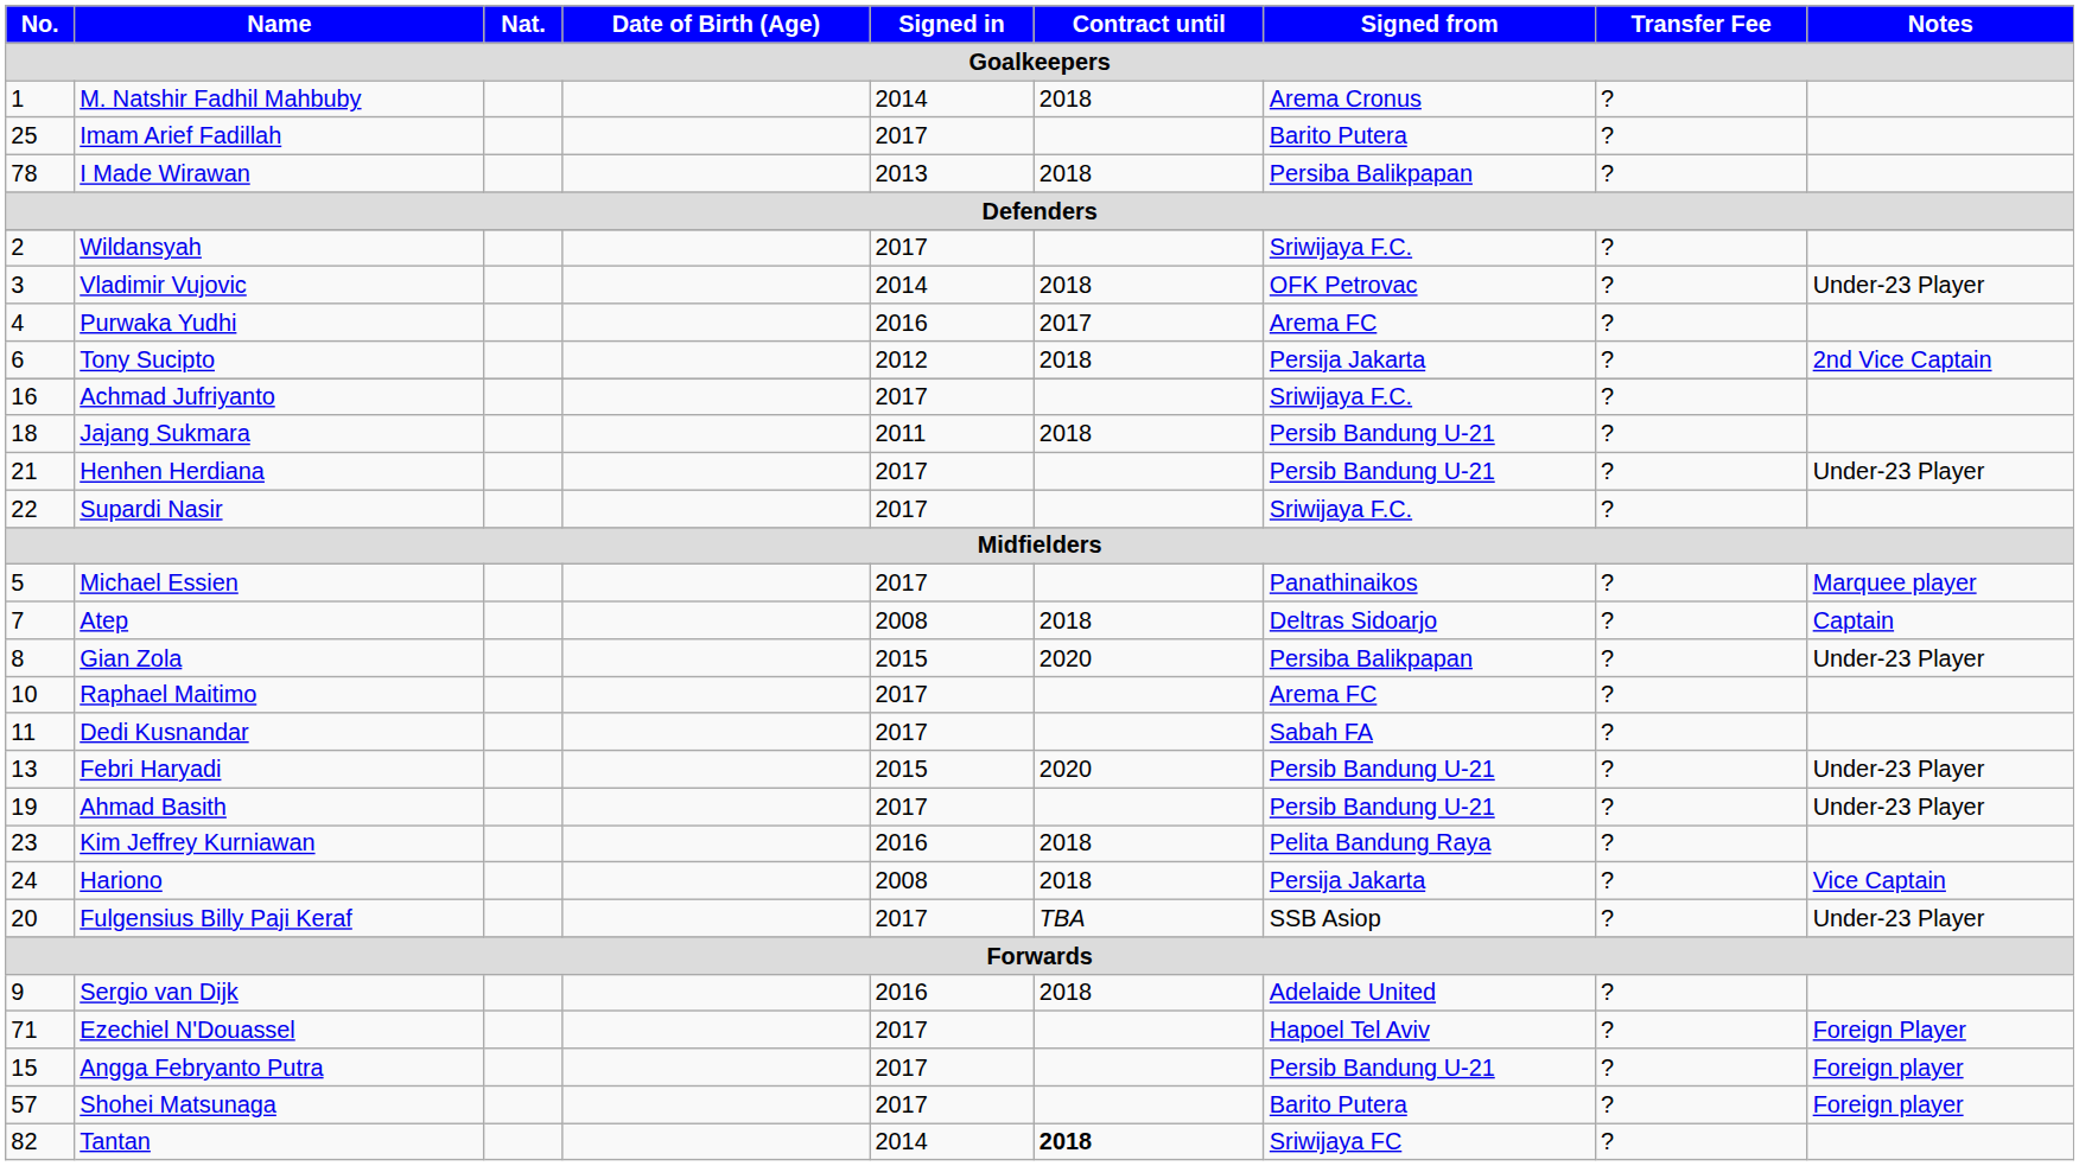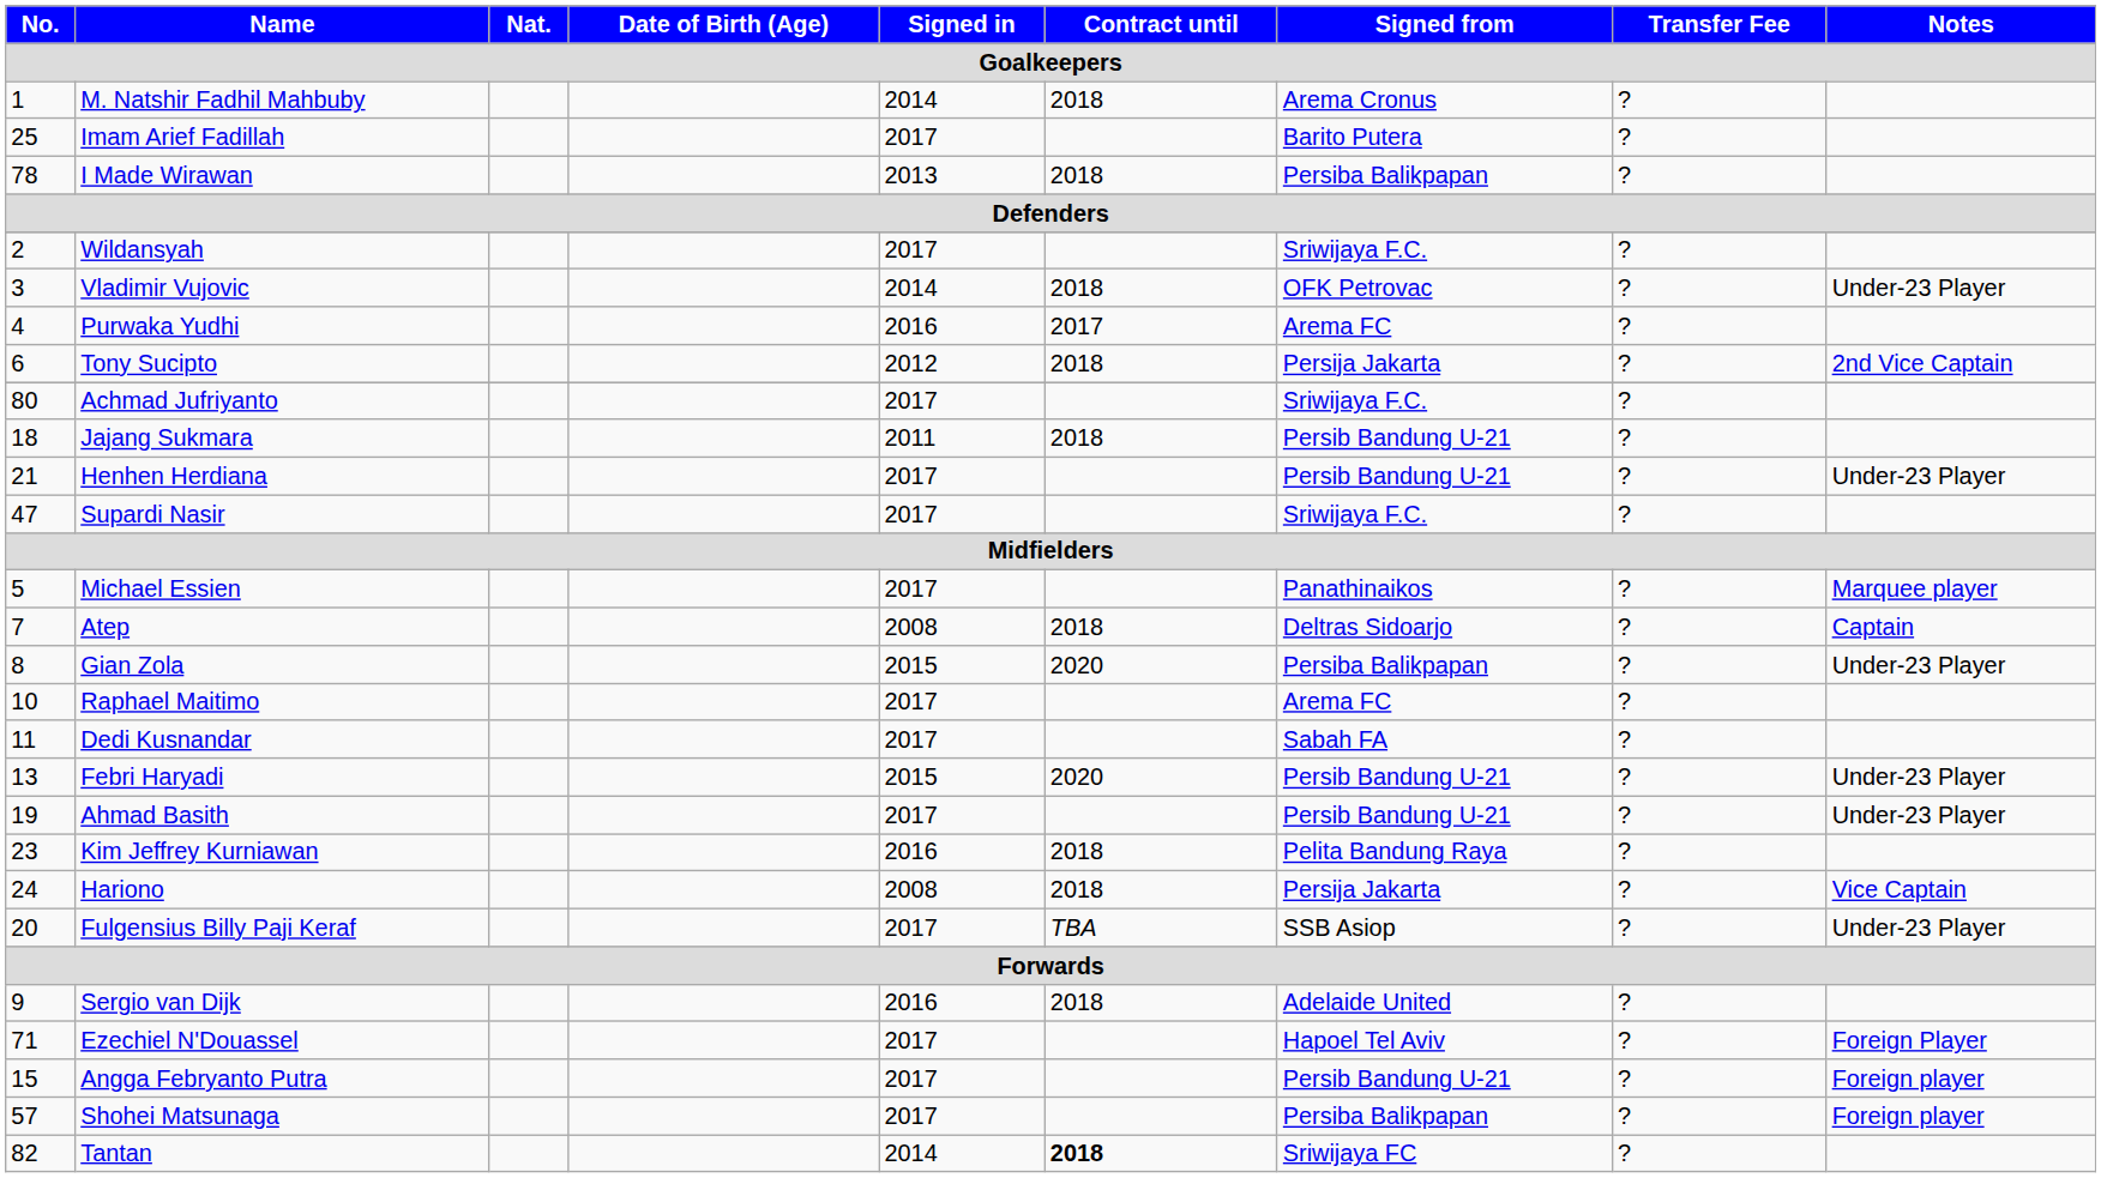 <table class="wikitable" style="text-align: left; font-size:90%" width=100%>
 <tr>
 <th style="background:#0000FF; color:white; text-align:center;">No.</th>
 <th style="background:#0000FF; color:white; text-align:center;">Name</th>
 <th style="background:#0000FF; color:white; text-align:center;">Nat.</th>
 <th style="background:#0000FF; color:white; text-align:center;">Date of Birth (Age)</th>
 <th style="background:#0000FF; color:white; text-align:center;">Signed in</th>
 <th style="background:#0000FF; color:white; text-align:center;">Contract until</th>
 <th style="background:#0000FF; color:white; text-align:center;">Signed from</th>
 <th style="background:#0000FF; color:white; text-align:center;">Transfer Fee</th>
 <th style="background:#0000FF; color:white; text-align:center;">Notes</th>
 </tr>
 <tr>
 <th colspan="10" style="background:#dcdcdc; text-align:center;">Goalkeepers</th>
 </tr>
 <tr>
 <td>1</td>
 <td><a href='#'>M. Natshir Fadhil Mahbuby</a></td>
 <td></td>
 <td></td>
 <td>2014</td>
 <td>2018</td>
 <td> <a href='#'>Arema Cronus</a></td>
 <td>?</td>
 <td></td>
 </tr>
 <tr>
 <td>25</td>
 <td><a href='#'>Imam Arief Fadillah</a></td>
 <td></td>
 <td></td>
 <td>2017</td>
 <td></td>
 <td> <a href='#'>Barito Putera</a></td>
 <td>?</td>
 <td></td>
 </tr>
 <tr>
 <td>78</td>
 <td><a href='#'>I Made Wirawan</a></td>
 <td></td>
 <td></td>
 <td>2013</td>
 <td>2018</td>
 <td> <a href='#'>Persiba Balikpapan</a></td>
 <td>?</td>
 <td></td>
 </tr>
 <tr>
 <th colspan="10" style="background:#dcdcdc; text-align:center;">Defenders</th>
 </tr>
 <tr>
 </tr>
 <tr>
 <td>2</td>
 <td><a href='#'>Wildansyah</a></td>
 <td></td>
 <td></td>
 <td>2017</td>
 <td></td>
 <td> <a href='#'>Sriwijaya F.C.</a></td>
 <td>?</td>
 <td></td>
 </tr>
 <tr>
 <td>3</td>
 <td><a href='#'>Vladimir Vujovic</a></td>
 <td></td>
 <td></td>
 <td>2014</td>
 <td>2018</td>
 <td> <a href='#'>OFK Petrovac</a></td>
 <td>?</td>
 <td>Under-23 Player</td>
 </tr>
 <tr>
 <td>4</td>
 <td><a href='#'>Purwaka Yudhi</a></td>
 <td></td>
 <td></td>
 <td>2016</td>
 <td>2017</td>
 <td> <a href='#'>Arema FC</a></td>
 <td>?</td>
 <td></td>
 </tr>
 <tr>
 <td>6</td>
 <td><a href='#'>Tony Sucipto</a></td>
 <td></td>
 <td></td>
 <td>2012</td>
 <td>2018</td>
 <td> <a href='#'>Persija Jakarta</a></td>
 <td>?</td>
 <td><a href='#'>2nd Vice Captain</a></td>
 </tr>
 <tr>
 </tr>
 <tr>
-<td>16</td>
+<td>80</td>
 <td><a href='#'>Achmad Jufriyanto</a></td>
 <td></td>
 <td></td>
 <td>2017</td>
 <td></td>
 <td> <a href='#'>Sriwijaya F.C.</a></td>
 <td>?</td>
 <td></td>
 </tr>
 <tr>
 <td>18</td>
 <td><a href='#'>Jajang Sukmara</a></td>
 <td></td>
 <td></td>
 <td>2011</td>
 <td>2018</td>
 <td> <a href='#'>Persib Bandung U-21</a></td>
 <td>?</td>
 <td></td>
 </tr>
 <tr>
 <td>21</td>
 <td><a href='#'>Henhen Herdiana</a></td>
 <td></td>
 <td></td>
 <td>2017</td>
 <td></td>
 <td> <a href='#'>Persib Bandung U-21</a></td>
 <td>?</td>
 <td>Under-23 Player</td>
 </tr>
 <tr>
-<td>22</td>
+<td>47</td>
 <td><a href='#'>Supardi Nasir</a></td>
 <td></td>
 <td></td>
 <td>2017</td>
 <td></td>
 <td> <a href='#'>Sriwijaya F.C.</a></td>
 <td>?</td>
 <td></td>
 </tr>
 <tr>
 <th colspan="10" style="background:#dcdcdc; text-align:center;">Midfielders</th>
 </tr>
 <tr>
 <td>5</td>
 <td><a href='#'>Michael Essien</a></td>
 <td></td>
 <td></td>
 <td>2017</td>
 <td></td>
 <td> <a href='#'>Panathinaikos</a></td>
 <td>?</td>
 <td><a href='#'>Marquee player</a></td>
 </tr>
 <tr>
 <td>7</td>
 <td><a href='#'>Atep</a></td>
 <td></td>
 <td></td>
 <td>2008</td>
 <td>2018</td>
 <td> <a href='#'>Deltras Sidoarjo</a></td>
 <td>?</td>
 <td><a href='#'>Captain</a></td>
 </tr>
 <tr>
 <td>8</td>
 <td><a href='#'>Gian Zola</a></td>
 <td></td>
 <td></td>
 <td>2015</td>
 <td>2020</td>
 <td> <a href='#'>Persiba Balikpapan</a></td>
 <td>?</td>
 <td>Under-23 Player</td>
 </tr>
 <tr>
 <td>10</td>
 <td><a href='#'>Raphael Maitimo</a></td>
 <td></td>
 <td></td>
 <td>2017</td>
 <td></td>
 <td> <a href='#'>Arema FC</a></td>
 <td>?</td>
 <td></td>
 </tr>
 <tr>
 <td>11</td>
 <td><a href='#'>Dedi Kusnandar</a></td>
 <td></td>
 <td></td>
 <td>2017</td>
 <td></td>
 <td> <a href='#'>Sabah FA</a></td>
 <td>?</td>
 <td></td>
 </tr>
 <tr>
 <td>13</td>
 <td><a href='#'>Febri Haryadi</a></td>
 <td></td>
 <td></td>
 <td>2015</td>
 <td>2020</td>
 <td> <a href='#'>Persib Bandung U-21</a></td>
 <td>?</td>
 <td>Under-23 Player</td>
 </tr>
 <tr>
 <td>19</td>
 <td><a href='#'>Ahmad Basith</a></td>
 <td></td>
 <td></td>
 <td>2017</td>
 <td></td>
 <td> <a href='#'>Persib Bandung U-21</a></td>
 <td>?</td>
 <td>Under-23 Player</td>
 </tr>
 <tr>
 <td>23</td>
 <td><a href='#'>Kim Jeffrey Kurniawan</a></td>
 <td></td>
 <td></td>
 <td>2016</td>
 <td>2018</td>
 <td> <a href='#'>Pelita Bandung Raya</a></td>
 <td>?</td>
 <td></td>
 </tr>
 <tr>
 <td>24</td>
 <td><a href='#'>Hariono</a></td>
 <td></td>
 <td></td>
 <td>2008</td>
 <td>2018</td>
 <td> <a href='#'>Persija Jakarta</a></td>
 <td>?</td>
 <td><a href='#'>Vice Captain</a></td>
 </tr>
 <tr>
 <td>20</td>
 <td><a href='#'>Fulgensius Billy Paji Keraf</a></td>
 <td></td>
 <td></td>
 <td>2017</td>
 <td><em>TBA</em></td>
 <td> SSB Asiop</td>
 <td>?</td>
 <td>Under-23 Player</td>
 </tr>
 <tr>
 <th colspan="10" style="background:#dcdcdc; text-align:center;">Forwards</th>
 </tr>
 <tr>
 <td>9</td>
 <td><a href='#'>Sergio van Dijk</a></td>
 <td></td>
 <td></td>
 <td>2016</td>
 <td>2018</td>
 <td> <a href='#'>Adelaide United</a></td>
 <td>?</td>
 <td></td>
 </tr>
 <tr>
 <td>71</td>
 <td><a href='#'>Ezechiel N'Douassel</a></td>
 <td></td>
 <td></td>
 <td>2017</td>
 <td></td>
 <td> <a href='#'>Hapoel Tel Aviv</a></td>
 <td>?</td>
 <td><a href='#'>Foreign Player</a></td>
 </tr>
 <tr>
 <td>15</td>
 <td><a href='#'>Angga Febryanto Putra</a></td>
 <td></td>
 <td></td>
 <td>2017</td>
 <td></td>
 <td> <a href='#'>Persib Bandung U-21</a></td>
 <td>?</td>
 <td><a href='#'>Foreign player</a></td>
 </tr>
 <tr>
 <td>57</td>
 <td><a href='#'>Shohei Matsunaga</a></td>
 <td></td>
 <td></td>
 <td>2017</td>
 <td></td>
-<td> <a href='#'>Barito Putera</a></td>
+<td> <a href='#'>Persiba Balikpapan</a></td>
 <td>?</td>
 <td><a href='#'>Foreign player</a></td>
 </tr>
 <tr>
 <td>82</td>
 <td><a href='#'>Tantan</a></td>
 <td></td>
 <td></td>
 <td>2014</td>
 <td><strong>2018</strong></td>
 <td> <a href='#'>Sriwijaya FC</a></td>
 <td>?</td>
 <td></td>
 </tr>
 </table>
